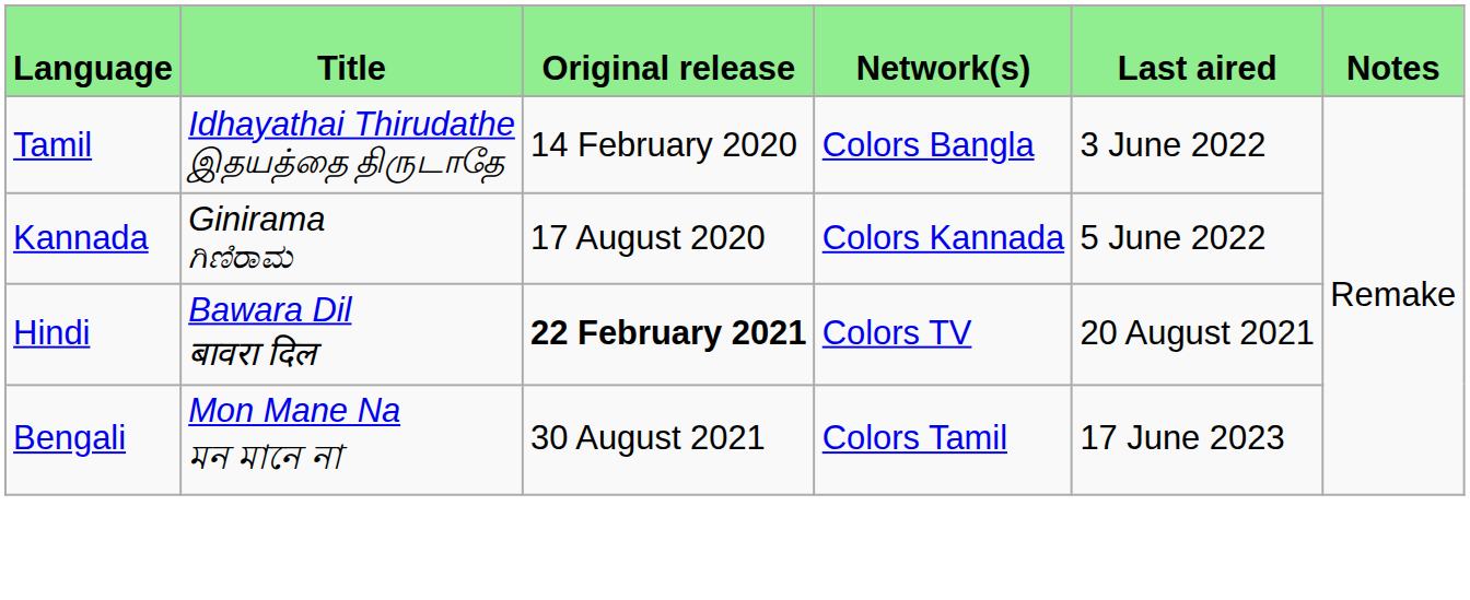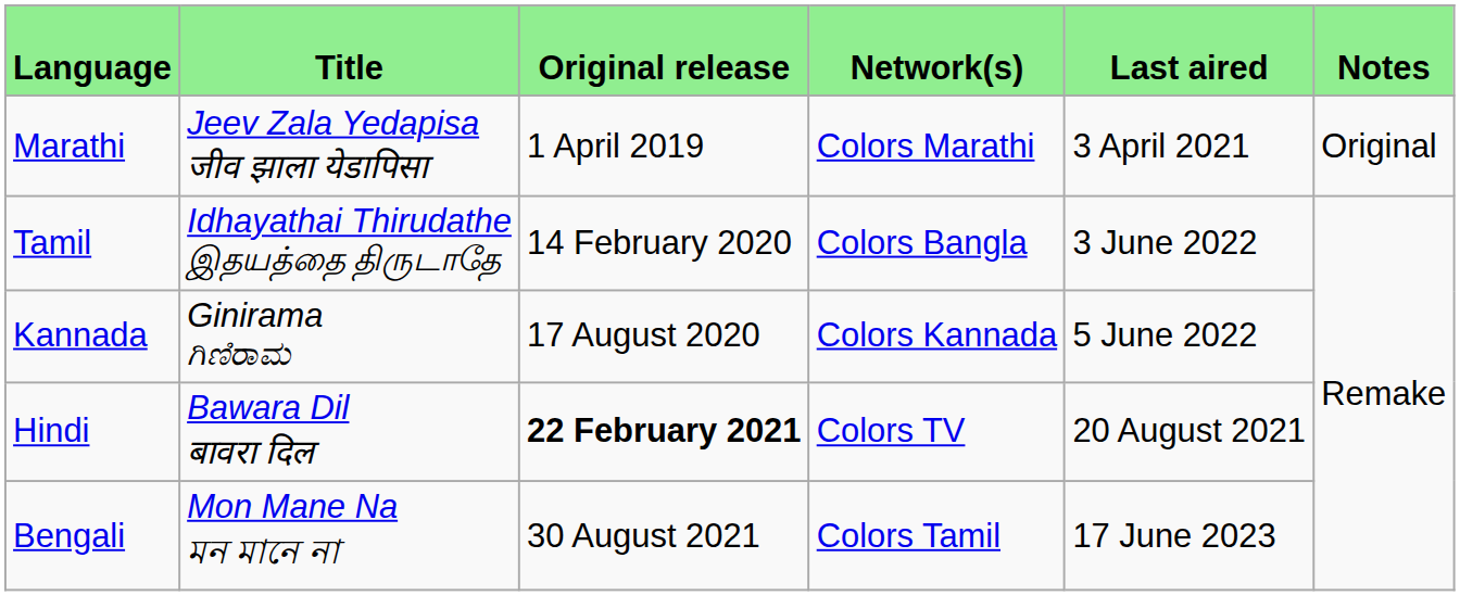 <table class="wikitable">
 <tr>
 <th style="background:LightGreen;"><br>Language</th>
 <th style="background:LightGreen;"><br>Title</th>
 <th style="background:LightGreen;"><br>Original release</th>
 <th style="background:LightGreen;"><br>Network(s)</th>
 <th style="background:LightGreen;"><br>Last aired</th>
 <th style="background:LightGreen;"><br>Notes</th>
+</tr>
+<tr>
+<td><a href='#'>Marathi</a></td>
+<td><em><a href='#'>Jeev Zala Yedapisa</a></em> <br> <em>जीव झाला येडापिसा</em></td>
+<td>1 April 2019</td>
+<td><a href='#'>Colors Marathi</a></td>
+<td>3 April 2021</td>
+<td>Original</td>
 </tr>
 <tr>
 <td><a href='#'>Tamil</a></td>
 <td><em><a href='#'>Idhayathai Thirudathe</a></em> <br> <em>இதயத்தை திருடாதே</em></td>
 <td>14 February 2020</td>
 <td><a href='#'>Colors Bangla</a></td>
 <td>3 June 2022</td>
 <td rowspan="4">Remake</td>
 </tr>
 <tr>
 <td><a href='#'>Kannada</a></td>
 <td><em>Ginirama</em> <br> <em>ಗಿಣಿರಾಮ</em></td>
 <td>17 August 2020</td>
 <td><a href='#'>Colors Kannada</a></td>
 <td>5 June 2022</td>
 </tr>
 <tr>
 <td><a href='#'>Hindi</a></td>
 <td><em><a href='#'>Bawara Dil</a></em> <br> <em>बावरा दिल</em></td>
 <td><strong>22 February 2021</strong></td>
 <td><a href='#'>Colors TV</a></td>
 <td>20 August 2021</td>
 </tr>
 <tr>
 <td><a href='#'>Bengali</a></td>
 <td><em><a href='#'>Mon Mane Na</a></em> <br> <em>মন মানে না</em></td>
 <td>30 August 2021</td>
 <td><a href='#'>Colors Tamil</a></td>
 <td>17 June 2023</td>
 </tr>
 </table>
